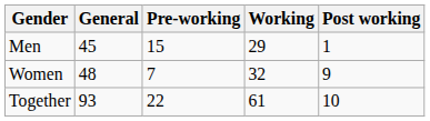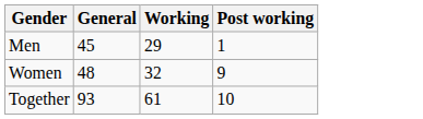 <table class="wikitable">
 <tr>
 <th>Gender</th>
 <th>General</th>
-<th>Pre-working</th>
 <th>Working</th>
 <th>Post working</th>
 </tr>
 <tr>
 <td>Men</td>
 <td>45</td>
-<td>15</td>
 <td>29</td>
 <td>1</td>
 </tr>
 <tr>
 <td>Women</td>
 <td>48</td>
-<td>7</td>
 <td>32</td>
 <td>9</td>
 </tr>
 <tr>
 <td>Together</td>
 <td>93</td>
-<td>22</td>
 <td>61</td>
 <td>10</td>
 </tr>
 </table>
